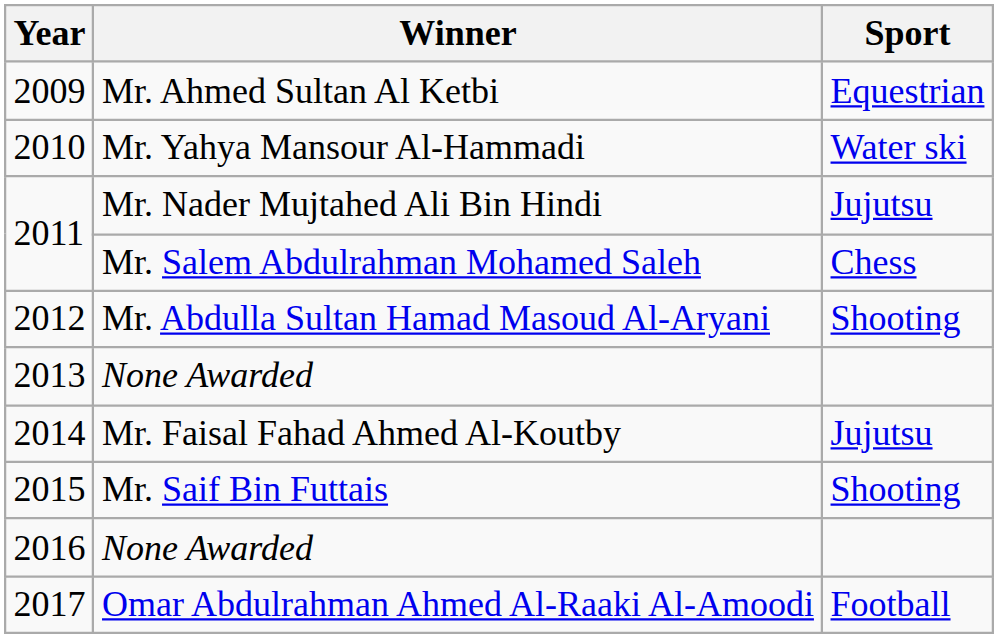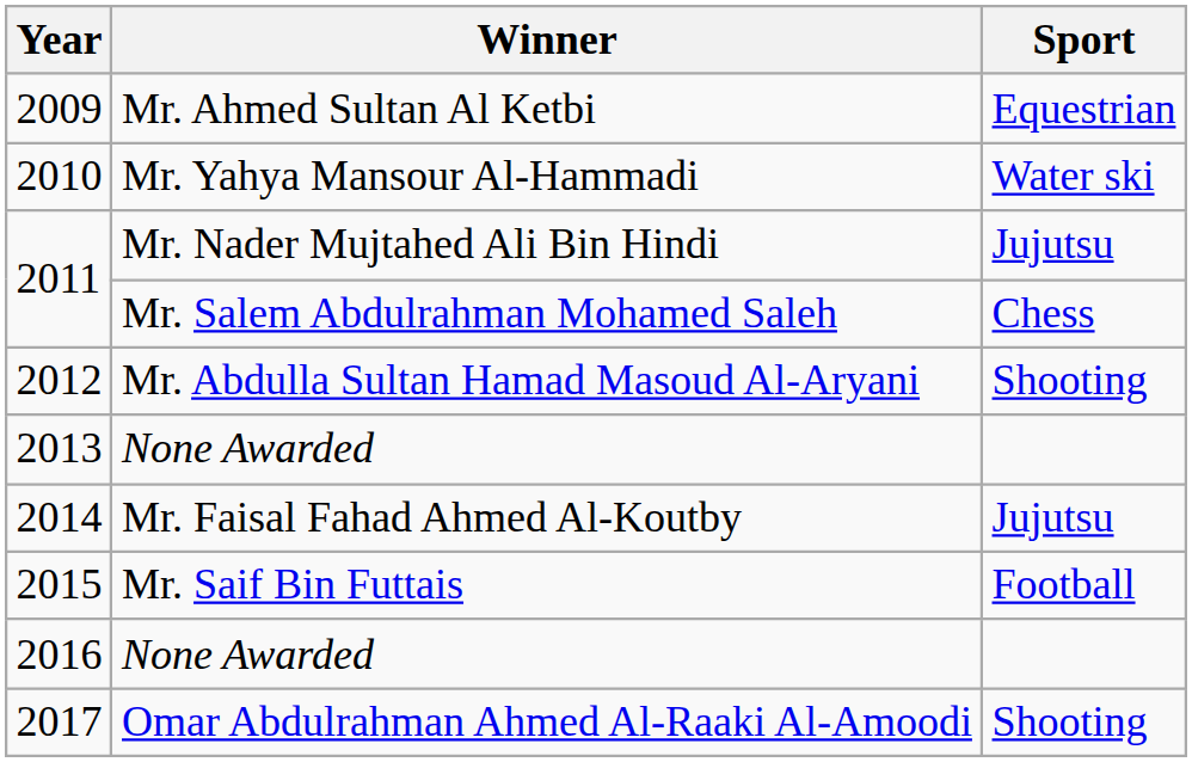 <table class="wikitable">
 <tr>
 <th>Year</th>
 <th>Winner</th>
 <th>Sport</th>
 </tr>
 <tr>
 <td>2009</td>
 <td>Mr. Ahmed Sultan Al Ketbi</td>
 <td><a href='#'>Equestrian</a></td>
 </tr>
 <tr>
 <td>2010</td>
 <td>Mr. Yahya Mansour Al-Hammadi</td>
 <td><a href='#'>Water ski</a></td>
 </tr>
 <tr>
 <td rowspan=2>2011</td>
 <td>Mr. Nader Mujtahed Ali Bin Hindi</td>
 <td><a href='#'>Jujutsu</a></td>
 </tr>
 <tr>
 <td>Mr. <a href='#'>Salem Abdulrahman Mohamed Saleh</a></td>
 <td><a href='#'>Chess</a></td>
 </tr>
 <tr>
 <td>2012</td>
 <td>Mr. <a href='#'>Abdulla Sultan Hamad Masoud Al-Aryani</a></td>
 <td><a href='#'>Shooting</a></td>
 </tr>
 <tr>
 <td>2013</td>
 <td><em>None Awarded</em></td>
 <td></td>
 </tr>
 <tr>
 <td>2014</td>
 <td>Mr. Faisal Fahad Ahmed Al-Koutby</td>
 <td><a href='#'>Jujutsu</a></td>
 </tr>
 <tr>
 <td>2015</td>
 <td>Mr. <a href='#'>Saif Bin Futtais</a></td>
-<td><a href='#'>Shooting</a></td>
+<td><a href='#'>Football</a></td>
 </tr>
 <tr>
 <td>2016</td>
 <td><em>None Awarded</em></td>
 <td></td>
 </tr>
 <tr>
 <td>2017</td>
 <td><a href='#'>Omar Abdulrahman Ahmed Al-Raaki Al-Amoodi</a></td>
-<td><a href='#'>Football</a></td>
+<td><a href='#'>Shooting</a></td>
 </tr>
 </table>
